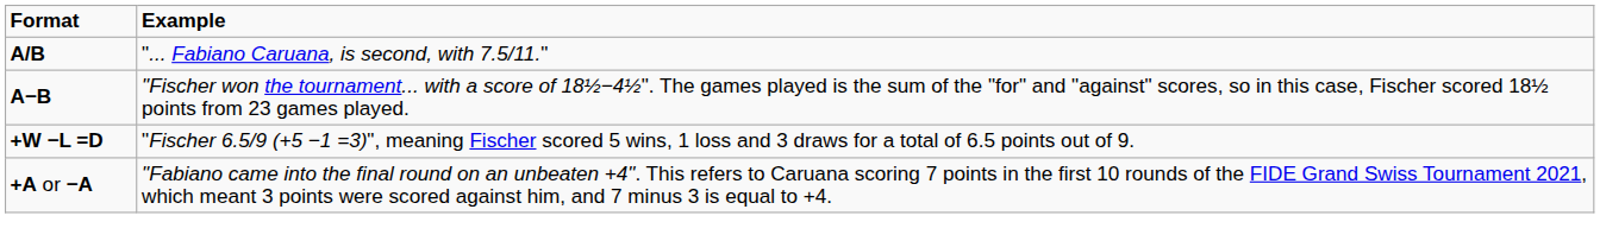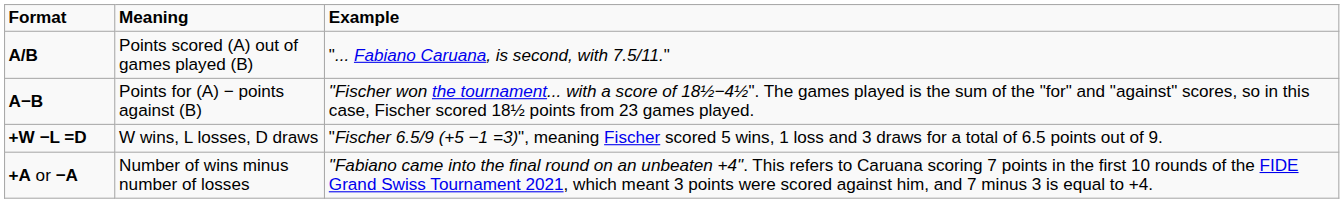 <table class="wikitable" border="1">
 <tr>
 <td style=min-width:6em><strong>Format</strong></td>
+<td><strong>Meaning</strong></td>
 <td><strong>Example</strong></td>
 </tr>
 <tr>
 <td><strong>A/B</strong></td>
+<td>Points scored (A) out of games played (B)</td>
 <td>"<em>... <a href='#'>Fabiano Caruana</a>, is second, with 7.5/11.</em>"</td>
 </tr>
 <tr>
 <td><strong>A−B</strong></td>
+<td>Points for (A) − points against (B)</td>
 <td><em>"Fischer won <a href='#'>the tournament</a>... with a score of 18½−4½</em>". The games played is the sum of the "for" and "against" scores, so in this case, Fischer scored 18½ points from 23 games played.</td>
 </tr>
 <tr>
 <td><strong>+W −L =D</strong></td>
+<td>W wins, L losses, D draws</td>
 <td>"<em>Fischer 6.5/9 (+5 −1 =3)</em>", meaning <a href='#'>Fischer</a> scored 5 wins, 1 loss and 3 draws for a total of 6.5 points out of 9.</td>
 </tr>
 <tr>
 <td><strong>+A</strong> or <strong>−A</strong></td>
+<td>Number of wins minus number of losses</td>
 <td><em>"Fabiano came into the final round on an unbeaten +4"</em>. This refers to Caruana scoring 7 points in the first 10 rounds of the <a href='#'>FIDE Grand Swiss Tournament 2021</a>, which meant 3 points were scored against him, and 7 minus 3 is equal to +4.</td>
 </tr>
 </table>
